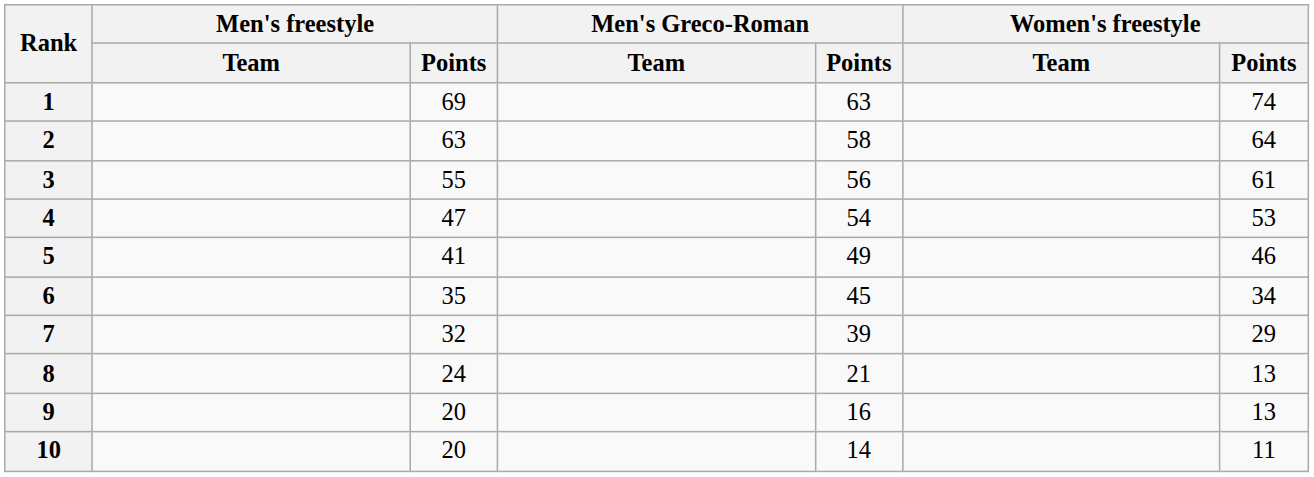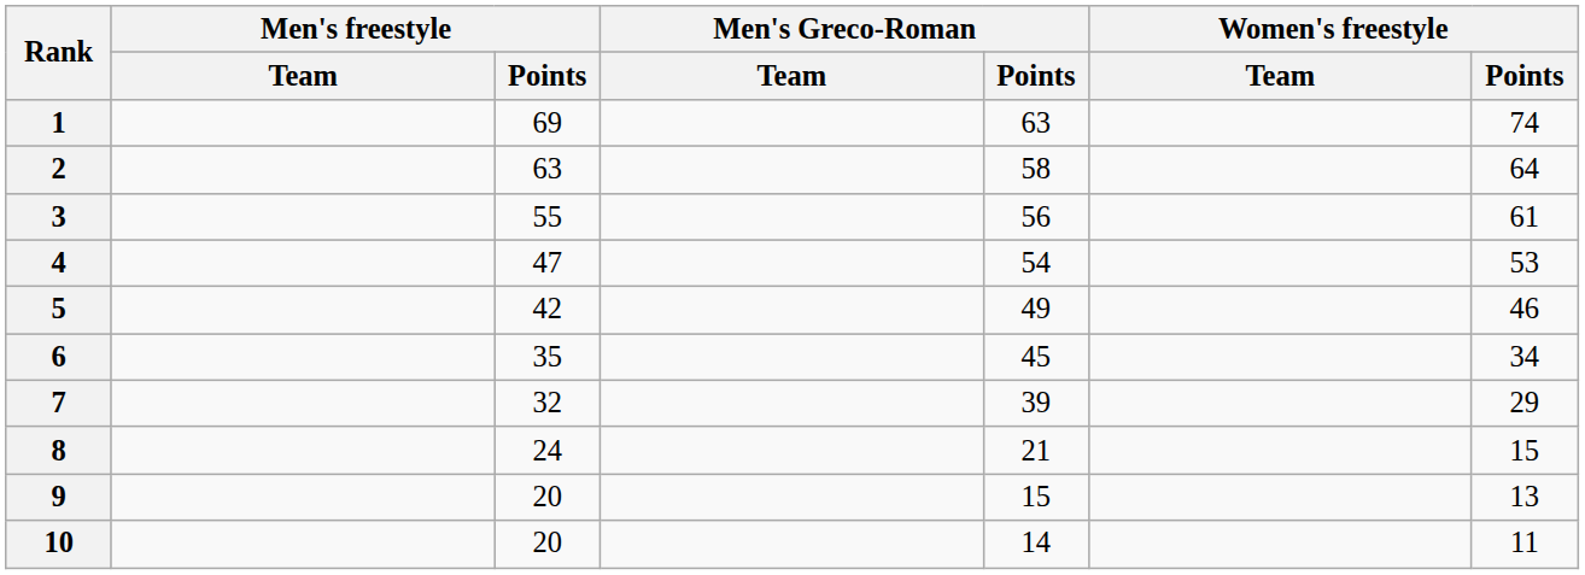 <table class="wikitable" style="text-align:center;">
 <tr>
 <th width=50 rowspan="2">Rank</th>
 <th colspan="2">Men's freestyle</th>
 <th colspan="2">Men's Greco-Roman</th>
 <th colspan="2">Women's freestyle</th>
 </tr>
 <tr>
 <th width=200>Team</th>
 <th width=50>Points</th>
 <th width=200>Team</th>
 <th width=50>Points</th>
 <th width=200>Team</th>
 <th width=50>Points</th>
 </tr>
 <tr>
 <th>1</th>
 <td align=left></td>
 <td>69</td>
 <td align=left></td>
 <td>63</td>
 <td align=left></td>
 <td>74</td>
 </tr>
 <tr>
 <th>2</th>
 <td align=left></td>
 <td>63</td>
 <td align=left></td>
 <td>58</td>
 <td align=left></td>
 <td>64</td>
 </tr>
 <tr>
 <th>3</th>
 <td align=left></td>
 <td>55</td>
 <td align=left></td>
 <td>56</td>
 <td align=left></td>
 <td>61</td>
 </tr>
 <tr>
 <th>4</th>
 <td align=left></td>
 <td>47</td>
 <td align=left></td>
 <td>54</td>
 <td align=left></td>
 <td>53</td>
 </tr>
 <tr>
 <th>5</th>
 <td align=left></td>
-<td>41</td>
+<td>42</td>
 <td align=left></td>
 <td>49</td>
 <td align=left></td>
 <td>46</td>
 </tr>
 <tr>
 <th>6</th>
 <td align=left></td>
 <td>35</td>
 <td align=left></td>
 <td>45</td>
 <td align=left></td>
 <td>34</td>
 </tr>
 <tr>
 <th>7</th>
 <td align=left></td>
 <td>32</td>
 <td align=left></td>
 <td>39</td>
 <td align=left></td>
 <td>29</td>
 </tr>
 <tr>
 <th>8</th>
 <td align=left></td>
 <td>24</td>
 <td align=left></td>
 <td>21</td>
 <td align=left></td>
-<td>13</td>
+<td>15</td>
 </tr>
 <tr>
 <th>9</th>
 <td align=left></td>
 <td>20</td>
 <td align=left></td>
-<td>16</td>
+<td>15</td>
 <td align=left></td>
 <td>13</td>
 </tr>
 <tr>
 <th>10</th>
 <td align=left></td>
 <td>20</td>
 <td align=left></td>
 <td>14</td>
 <td align=left></td>
 <td>11</td>
 </tr>
 </table>
